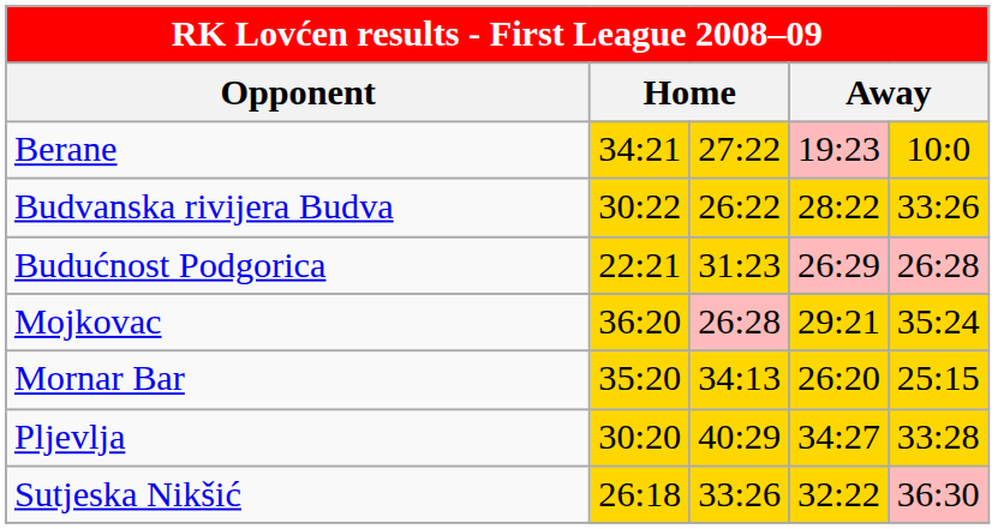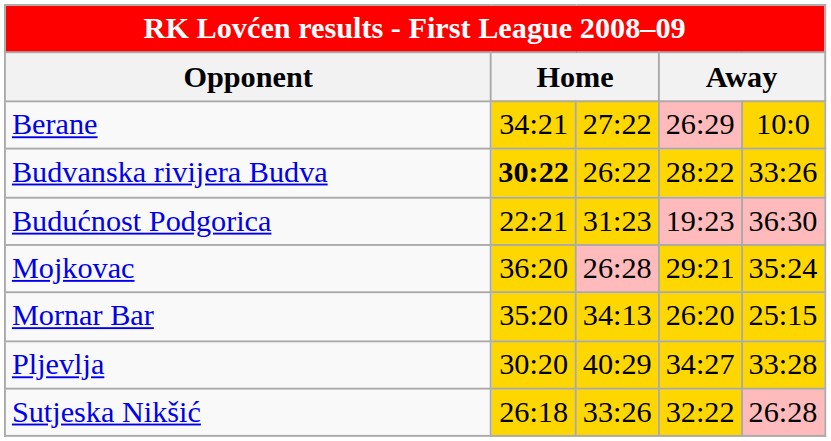 <table class="wikitable" style="text-align:center">
 <tr>
 <th colspan=10 style="background:red;color:white;">RK Lovćen results - First League 2008–09</th>
 </tr>
 <tr>
 <th width=250>Opponent</th>
 <th colspan=2>Home</th>
 <th colspan=2>Away</th>
 </tr>
 <tr>
 <td align=left><a href='#'>Berane</a></td>
 <td style="background:gold">34:21</td>
 <td style="background:gold">27:22</td>
-<td style="background:#ffbbbb;">19:23</td>
+<td style="background:#ffbbbb;">26:29</td>
 <td style="background:gold">10:0</td>
 </tr>
 <tr>
 <td align=left><a href='#'>Budvanska rivijera Budva</a></td>
-<td style="background:gold">30:22</td>
+<td style="background:gold"><strong>30:22</strong></td>
 <td style="background:gold">26:22</td>
 <td style="background:gold">28:22</td>
 <td style="background:gold">33:26</td>
 </tr>
 <tr>
 <td align=left><a href='#'>Budućnost Podgorica</a></td>
 <td style="background:gold">22:21</td>
 <td style="background:gold">31:23</td>
-<td style="background:#ffbbbb;">26:29</td>
-<td style="background:#ffbbbb;">26:28</td>
+<td style="background:#ffbbbb;">19:23</td>
+<td style="background:#ffbbbb;">36:30</td>
 </tr>
 <tr>
 <td align=left><a href='#'>Mojkovac</a></td>
 <td style="background:gold">36:20</td>
 <td style="background:#ffbbbb;">26:28</td>
 <td style="background:gold">29:21</td>
 <td style="background:gold">35:24</td>
 </tr>
 <tr>
 <td align=left><a href='#'>Mornar Bar</a></td>
 <td style="background:gold">35:20</td>
 <td style="background:gold">34:13</td>
 <td style="background:gold">26:20</td>
 <td style="background:gold">25:15</td>
 </tr>
 <tr>
 <td align=left><a href='#'>Pljevlja</a></td>
 <td style="background:gold">30:20</td>
 <td style="background:gold">40:29</td>
 <td style="background:gold">34:27</td>
 <td style="background:gold">33:28</td>
 </tr>
 <tr>
 <td align=left><a href='#'>Sutjeska Nikšić</a></td>
 <td style="background:gold">26:18</td>
 <td style="background:gold">33:26</td>
 <td style="background:gold">32:22</td>
-<td style="background:#ffbbbb;">36:30</td>
+<td style="background:#ffbbbb;">26:28</td>
 </tr>
 </table>
